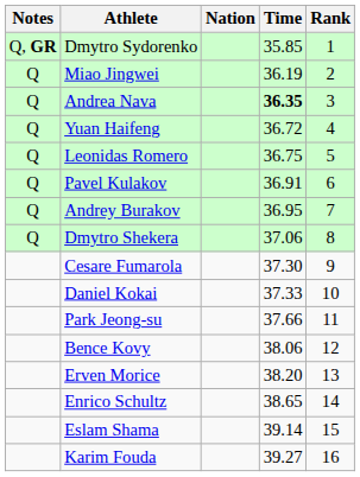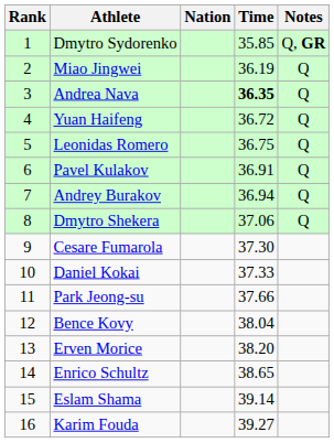 <table class="wikitable sortable" style="text-align:center">
 <tr>
-<th>Notes</th>
+<th>Rank</th>
 <th>Athlete</th>
 <th>Nation</th>
 <th>Time</th>
-<th>Rank</th>
+<th>Notes</th>
 </tr>
 <tr bgcolor=ccffcc>
-<td>Q, <strong>GR</strong></td>
+<td>1</td>
 <td align=left>Dmytro Sydorenko</td>
 <td align=left></td>
 <td>35.85</td>
-<td>1</td>
+<td>Q, <strong>GR</strong></td>
 </tr>
 <tr bgcolor=ccffcc>
-<td>Q</td>
+<td>2</td>
 <td align=left><a href='#'>Miao Jingwei</a></td>
 <td align=left></td>
 <td>36.19</td>
-<td>2</td>
+<td>Q</td>
 </tr>
 <tr bgcolor=ccffcc>
-<td>Q</td>
+<td>3</td>
 <td align=left><a href='#'>Andrea Nava</a></td>
 <td align=left></td>
 <td><strong>36.35</strong></td>
-<td>3</td>
+<td>Q</td>
 </tr>
 <tr bgcolor=ccffcc>
-<td>Q</td>
+<td>4</td>
 <td align=left><a href='#'>Yuan Haifeng</a></td>
 <td align=left></td>
 <td>36.72</td>
-<td>4</td>
+<td>Q</td>
 </tr>
 <tr bgcolor=ccffcc>
-<td>Q</td>
+<td>5</td>
 <td align=left><a href='#'>Leonidas Romero</a></td>
 <td align=left></td>
 <td>36.75</td>
-<td>5</td>
+<td>Q</td>
 </tr>
 <tr bgcolor=ccffcc>
-<td>Q</td>
+<td>6</td>
 <td align=left><a href='#'>Pavel Kulakov</a></td>
 <td align=left></td>
 <td>36.91</td>
-<td>6</td>
+<td>Q</td>
 </tr>
 <tr bgcolor=ccffcc>
-<td>Q</td>
+<td>7</td>
 <td align=left><a href='#'>Andrey Burakov</a></td>
 <td align=left></td>
-<td>36.95</td>
-<td>7</td>
+<td>36.94</td>
+<td>Q</td>
 </tr>
 <tr bgcolor=ccffcc>
-<td>Q</td>
+<td>8</td>
 <td align=left><a href='#'>Dmytro Shekera</a></td>
 <td align=left></td>
 <td>37.06</td>
-<td>8</td>
+<td>Q</td>
 </tr>
 <tr>
-<td></td>
+<td>9</td>
 <td align=left><a href='#'>Cesare Fumarola</a></td>
 <td align=left></td>
 <td>37.30</td>
-<td>9</td>
+<td></td>
 </tr>
 <tr>
-<td></td>
+<td>10</td>
 <td align=left><a href='#'>Daniel Kokai</a></td>
 <td align=left></td>
 <td>37.33</td>
-<td>10</td>
+<td></td>
 </tr>
 <tr>
-<td></td>
+<td>11</td>
 <td align=left><a href='#'>Park Jeong-su</a></td>
 <td align=left></td>
 <td>37.66</td>
-<td>11</td>
+<td></td>
 </tr>
 <tr>
-<td></td>
+<td>12</td>
 <td align=left><a href='#'>Bence Kovy</a></td>
 <td align=left></td>
-<td>38.06</td>
-<td>12</td>
+<td>38.04</td>
+<td></td>
 </tr>
 <tr>
-<td></td>
+<td>13</td>
 <td align=left><a href='#'>Erven Morice</a></td>
 <td align=left></td>
 <td>38.20</td>
-<td>13</td>
+<td></td>
 </tr>
 <tr>
-<td></td>
+<td>14</td>
 <td align=left><a href='#'>Enrico Schultz</a></td>
 <td align=left></td>
 <td>38.65</td>
-<td>14</td>
+<td></td>
 </tr>
 <tr>
-<td></td>
+<td>15</td>
 <td align=left><a href='#'>Eslam Shama</a></td>
 <td align=left></td>
 <td>39.14</td>
-<td>15</td>
+<td></td>
 </tr>
 <tr>
-<td></td>
+<td>16</td>
 <td align=left><a href='#'>Karim Fouda</a></td>
 <td align=left></td>
 <td>39.27</td>
-<td>16</td>
+<td></td>
 </tr>
 </table>
